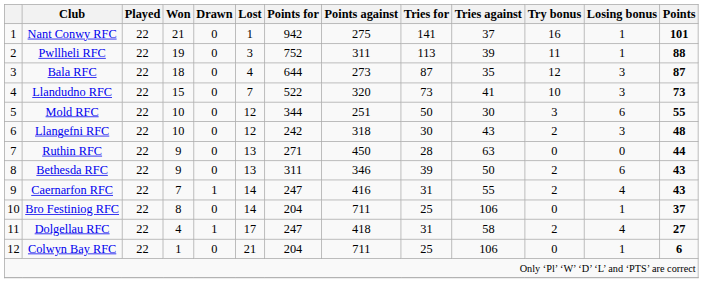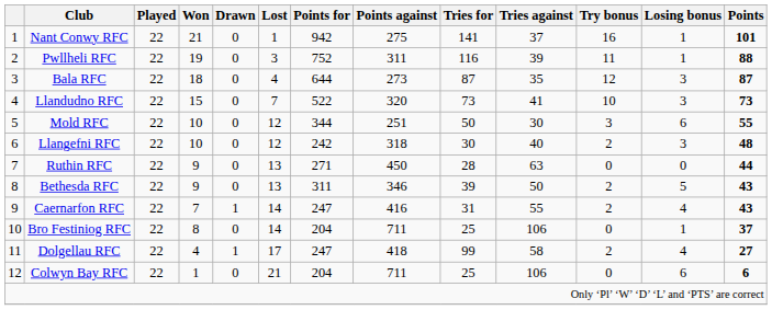 <table class="wikitable" style="text-align: center;">
 <tr>
 <th></th>
 <th>Club</th>
 <th>Played</th>
 <th>Won</th>
 <th>Drawn</th>
 <th>Lost</th>
 <th>Points for</th>
 <th>Points against</th>
 <th>Tries for</th>
 <th>Tries against</th>
 <th>Try bonus</th>
 <th>Losing bonus</th>
 <th>Points</th>
 </tr>
 <tr>
 <td>1</td>
 <td><a href='#'>Nant Conwy RFC</a></td>
 <td>22</td>
 <td>21</td>
 <td>0</td>
 <td>1</td>
 <td>942</td>
 <td>275</td>
 <td>141</td>
 <td>37</td>
 <td>16</td>
 <td>1</td>
 <td><strong> 101 </strong></td>
 </tr>
 <tr>
 <td>2</td>
 <td><a href='#'>Pwllheli RFC</a></td>
 <td>22</td>
 <td>19</td>
 <td>0</td>
 <td>3</td>
 <td>752</td>
 <td>311</td>
-<td>113</td>
+<td>116</td>
 <td>39</td>
 <td>11</td>
 <td>1</td>
 <td><strong> 88 </strong></td>
 </tr>
 <tr>
 <td>3</td>
 <td><a href='#'>Bala RFC</a></td>
 <td>22</td>
 <td>18</td>
 <td>0</td>
 <td>4</td>
 <td>644</td>
 <td>273</td>
 <td>87</td>
 <td>35</td>
 <td>12</td>
 <td>3</td>
 <td><strong> 87 </strong></td>
 </tr>
 <tr>
 <td>4</td>
 <td><a href='#'>Llandudno RFC</a></td>
 <td>22</td>
 <td>15</td>
 <td>0</td>
 <td>7</td>
 <td>522</td>
 <td>320</td>
 <td>73</td>
 <td>41</td>
 <td>10</td>
 <td>3</td>
 <td><strong> 73 </strong></td>
 </tr>
 <tr>
 <td>5</td>
 <td><a href='#'>Mold RFC</a></td>
 <td>22</td>
 <td>10</td>
 <td>0</td>
 <td>12</td>
 <td>344</td>
 <td>251</td>
 <td>50</td>
 <td>30</td>
 <td>3</td>
 <td>6</td>
 <td><strong> 55 </strong></td>
 </tr>
 <tr>
 <td>6</td>
 <td><a href='#'>Llangefni RFC</a></td>
 <td>22</td>
 <td>10</td>
 <td>0</td>
 <td>12</td>
 <td>242</td>
 <td>318</td>
 <td>30</td>
-<td>43</td>
+<td>40</td>
 <td>2</td>
 <td>3</td>
 <td><strong> 48 </strong></td>
 </tr>
 <tr>
 <td>7</td>
 <td><a href='#'>Ruthin RFC</a></td>
 <td>22</td>
 <td>9</td>
 <td>0</td>
 <td>13</td>
 <td>271</td>
 <td>450</td>
 <td>28</td>
 <td>63</td>
 <td>0</td>
 <td>0</td>
 <td><strong> 44 </strong></td>
 </tr>
 <tr>
 <td>8</td>
 <td><a href='#'>Bethesda RFC</a></td>
 <td>22</td>
 <td>9</td>
 <td>0</td>
 <td>13</td>
 <td>311</td>
 <td>346</td>
 <td>39</td>
 <td>50</td>
 <td>2</td>
-<td>6</td>
+<td>5</td>
 <td><strong> 43 </strong></td>
 </tr>
 <tr>
 <td>9</td>
 <td><a href='#'>Caernarfon RFC</a></td>
 <td>22</td>
 <td>7</td>
 <td>1</td>
 <td>14</td>
 <td>247</td>
 <td>416</td>
 <td>31</td>
 <td>55</td>
 <td>2</td>
 <td>4</td>
 <td><strong> 43 </strong></td>
 </tr>
 <tr>
 <td>10</td>
 <td><a href='#'>Bro Festiniog RFC</a></td>
 <td>22</td>
 <td>8</td>
 <td>0</td>
 <td>14</td>
 <td>204</td>
 <td>711</td>
 <td>25</td>
 <td>106</td>
 <td>0</td>
 <td>1</td>
 <td><strong> 37 </strong></td>
 </tr>
 <tr>
 <td>11</td>
 <td><a href='#'>Dolgellau RFC</a></td>
 <td>22</td>
 <td>4</td>
 <td>1</td>
 <td>17</td>
 <td>247</td>
 <td>418</td>
-<td>31</td>
+<td>99</td>
 <td>58</td>
 <td>2</td>
 <td>4</td>
 <td><strong> 27 </strong></td>
 </tr>
 <tr>
 <td>12</td>
 <td><a href='#'>Colwyn Bay RFC</a></td>
 <td>22</td>
 <td>1</td>
 <td>0</td>
 <td>21</td>
 <td>204</td>
 <td>711</td>
 <td>25</td>
 <td>106</td>
 <td>0</td>
-<td>1</td>
+<td>6</td>
 <td><strong> 6 </strong></td>
 </tr>
 <tr>
 <td colspan="13" align="right"><small>Only ‘Pl’ ‘W’ ‘D’ ‘L’ and ‘PTS’ are correct</small></td>
 </tr>
 <tr>
 </tr>
 </table>
